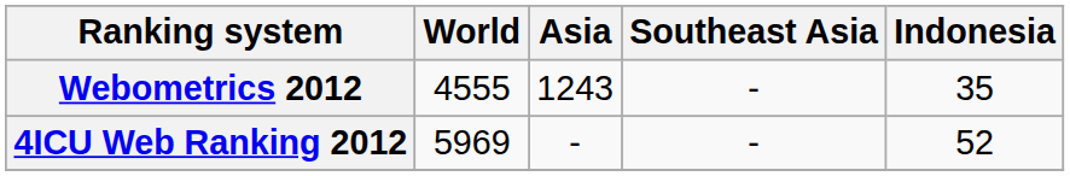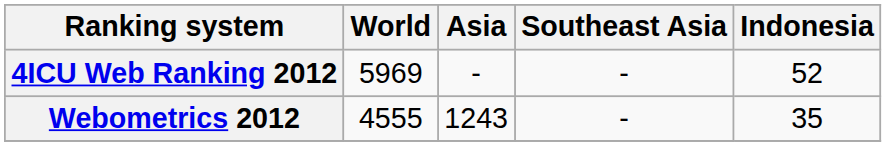 <table class="wikitable" style="text-align: center;">
 <tr>
 <th scope="col">Ranking system</th>
 <th scope="col">World</th>
 <th scope="col">Asia</th>
 <th scope="col">Southeast Asia</th>
 <th scope="col">Indonesia</th>
 </tr>
 <tr>
+<th scope="row"><a href='#'>4ICU Web Ranking</a> 2012</th>
+<td>5969</td>
+<td>-</td>
+<td>-</td>
+<td>52</td>
+</tr>
+<tr>
 <th scope="row"><a href='#'>Webometrics</a> 2012</th>
 <td>4555</td>
 <td>1243</td>
 <td>-</td>
 <td>35</td>
 </tr>
 <tr>
-<th scope="row"><a href='#'>4ICU Web Ranking</a> 2012</th>
-<td>5969</td>
-<td>-</td>
-<td>-</td>
-<td>52</td>
-</tr>
-<tr>
 </tr>
 </table>
